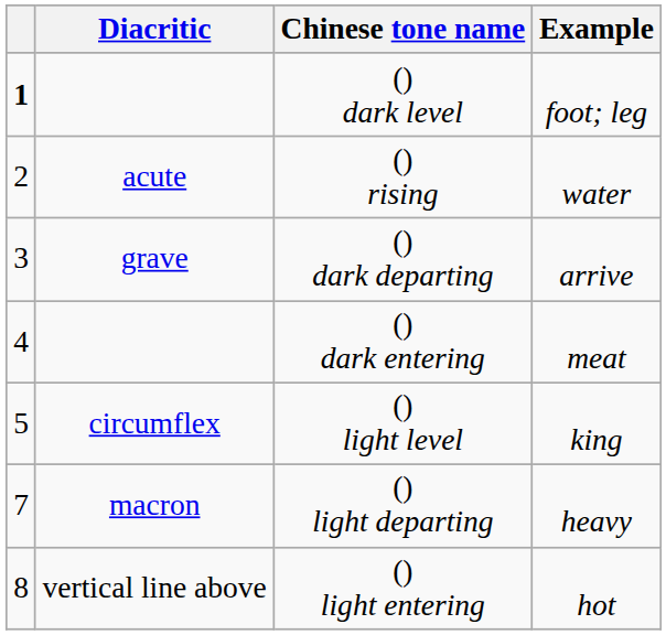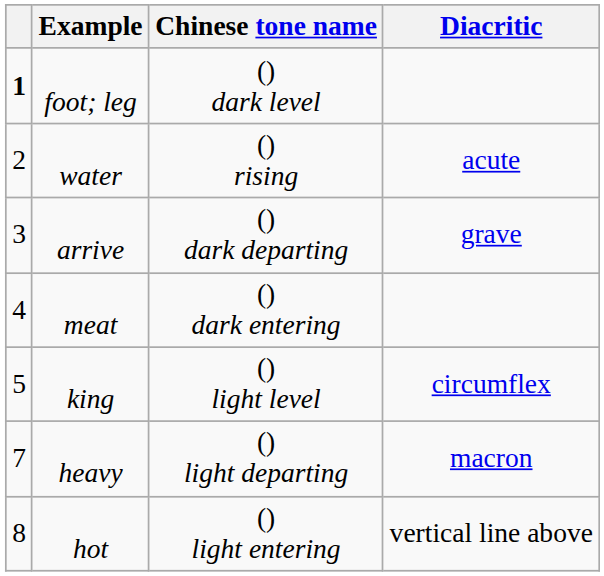 <table class="wikitable" style="text-align:center; margin:0 0 10px 10px; float:right;">
 <tr>
 <th></th>
+<th>Example<br><small></small></th>
+<th>Chinese <a href='#'>tone name</a></th>
 <th><a href='#'>Diacritic</a></th>
-<th>Chinese <a href='#'>tone name</a></th>
-<th>Example<br><small></small></th>
 </tr>
 <tr>
 <td><strong>1</strong></td>
+<td> <br><em>foot; leg</em></td>
+<td> ()<br><em>dark level</em></td>
 <td></td>
-<td> ()<br><em>dark level</em></td>
-<td> <br><em>foot; leg</em></td>
 </tr>
 <tr>
 <td>2</td>
+<td> <br><em>water</em></td>
+<td> ()<br><em>rising</em></td>
 <td><a href='#'>acute</a></td>
-<td> ()<br><em>rising</em></td>
-<td> <br><em>water</em></td>
 </tr>
 <tr>
 <td>3</td>
+<td> <br><em>arrive</em></td>
+<td> ()<br><em>dark departing</em></td>
 <td><a href='#'>grave</a></td>
-<td> ()<br><em>dark departing</em></td>
-<td> <br><em>arrive</em></td>
 </tr>
 <tr>
 <td>4</td>
+<td> <br><em>meat</em></td>
+<td> ()<br><em>dark entering</em></td>
 <td></td>
-<td> ()<br><em>dark entering</em></td>
-<td> <br><em>meat</em></td>
 </tr>
 <tr>
 <td>5</td>
+<td> <br><em>king</em></td>
+<td> ()<br><em>light level</em></td>
 <td><a href='#'>circumflex</a></td>
-<td> ()<br><em>light level</em></td>
-<td> <br><em>king</em></td>
 </tr>
 <tr>
 <td>7</td>
+<td> <br><em>heavy</em></td>
+<td> ()<br><em>light departing</em></td>
 <td><a href='#'>macron</a></td>
-<td> ()<br><em>light departing</em></td>
-<td> <br><em>heavy</em></td>
 </tr>
 <tr>
 <td>8</td>
+<td> <br><em>hot</em></td>
+<td> ()<br><em>light entering</em></td>
 <td>vertical line above</td>
-<td> ()<br><em>light entering</em></td>
-<td> <br><em>hot</em></td>
 </tr>
 </table>
